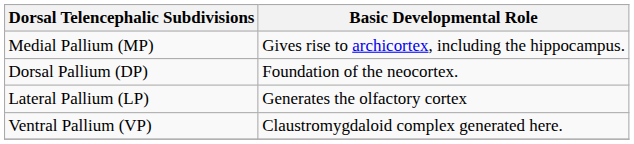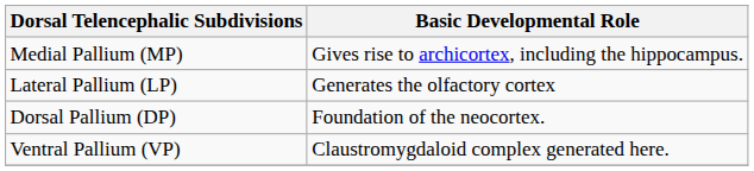 <table class="wikitable">
 <tr>
 <th>Dorsal Telencephalic Subdivisions</th>
 <th>Basic Developmental Role</th>
 </tr>
 <tr>
 <td>Medial Pallium (MP)</td>
 <td>Gives rise to <a href='#'>archicortex</a>, including the hippocampus.</td>
 </tr>
 <tr>
+<td>Lateral Pallium (LP)</td>
+<td>Generates the olfactory cortex</td>
+</tr>
+<tr>
 <td>Dorsal Pallium (DP)</td>
 <td>Foundation of the neocortex.</td>
-</tr>
-<tr>
-<td>Lateral Pallium (LP)</td>
-<td>Generates the olfactory cortex</td>
 </tr>
 <tr>
 <td>Ventral Pallium (VP)</td>
 <td>Claustromygdaloid complex generated here.</td>
 </tr>
 <tr>
 </tr>
 </table>
